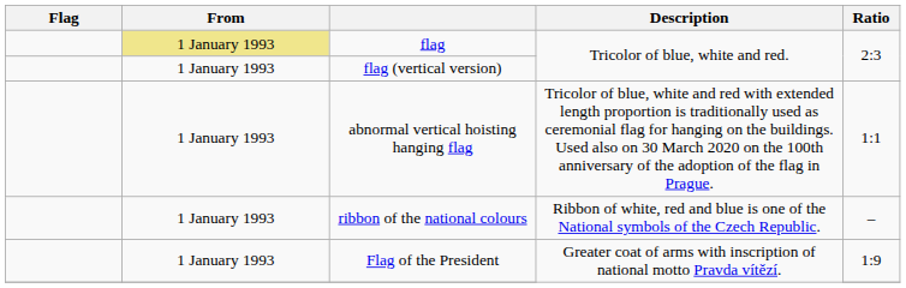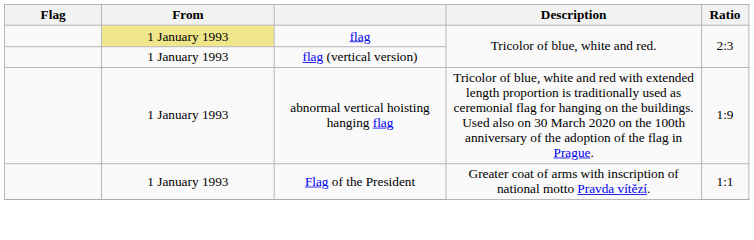 <table class="wikitable" style="text-align:center;">
 <tr>
 <th width="110">Flag</th>
 <th width="200">From</th>
 <th width="200"> </th>
 <th width="300">Description</th>
 <th width="50">Ratio</th>
 </tr>
 <tr>
 <td rowspan="1"></td>
 <td style="background: khaki;">1 January 1993</td>
 <td><a href='#'>flag</a> </td>
 <td rowspan="2">Tricolor of blue, white and red.</td>
 <td rowspan="2">2:3</td>
 </tr>
 <tr>
 <td rowspan="1"></td>
 <td>1 January 1993</td>
 <td><a href='#'>flag</a> (vertical version)  </td>
 </tr>
 <tr>
 <td rowspan="1"></td>
 <td>1 January 1993</td>
 <td>abnormal vertical hoisting hanging <a href='#'>flag</a> </td>
 <td rowspan="1">Tricolor of blue, white and red with extended length proportion is traditionally used as ceremonial flag for hanging on the buildings. Used also on 30 March 2020 on the 100th anniversary of the adoption of the flag in <a href='#'>Prague</a>.</td>
-<td rowspan="1">1:1</td>
-</tr>
-<tr>
-<td rowspan="1"></td>
-<td>1 January 1993</td>
-<td><a href='#'>ribbon</a> of the <a href='#'>national colours</a></td>
-<td>Ribbon of white, red and blue is one of the <a href='#'>National symbols of the Czech Republic</a>.</td>
-<td>–</td>
+<td rowspan="1">1:9</td>
 </tr>
 <tr>
 <td rowspan="1"></td>
 <td>1 January 1993</td>
 <td><a href='#'>Flag</a> of the President</td>
 <td rowspan="3">Greater coat of arms with inscription of national motto <a href='#'>Pravda vítězí</a>.</td>
-<td rowspan="1">1:9</td>
+<td rowspan="1">1:1</td>
 </tr>
 <tr>
 </tr>
 </table>
